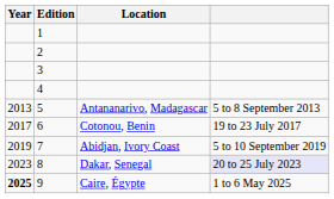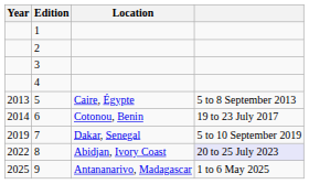 <table class="wikitable">
 <tr>
 <th>Year</th>
 <th>Edition</th>
 <th>Location</th>
 <th></th>
 </tr>
 <tr>
 <td></td>
 <td>1</td>
 <td></td>
 <td></td>
 </tr>
 <tr>
 <td></td>
 <td>2</td>
 <td></td>
 <td></td>
 </tr>
 <tr>
 <td></td>
 <td>3</td>
 <td></td>
 <td></td>
 </tr>
 <tr>
 <td></td>
 <td>4</td>
 <td></td>
 <td></td>
 </tr>
 <tr>
 <td>2013</td>
 <td>5</td>
-<td><a href='#'>Antananarivo</a>, <a href='#'>Madagascar</a></td>
+<td><a href='#'>Caire</a>, <a href='#'>Égypte</a></td>
 <td>5 to 8 September 2013</td>
 </tr>
 <tr>
-<td>2017</td>
+<td>2014</td>
 <td>6</td>
 <td><a href='#'>Cotonou</a>, <a href='#'>Benin</a></td>
 <td>19 to  23 July 2017</td>
 </tr>
 <tr>
 <td>2019</td>
 <td>7</td>
-<td><a href='#'>Abidjan</a>, <a href='#'>Ivory Coast</a></td>
+<td><a href='#'>Dakar</a>, <a href='#'>Senegal</a></td>
 <td>5 to  10 September 2019</td>
 </tr>
 <tr>
-<td>2023</td>
+<td>2022</td>
 <td>8</td>
-<td><a href='#'>Dakar</a>, <a href='#'>Senegal</a></td>
+<td><a href='#'>Abidjan</a>, <a href='#'>Ivory Coast</a></td>
 <td style="background: lavender;">20 to 25 July  2023</td>
 </tr>
 <tr>
-<td><strong>2025</strong></td>
+<td>2025</td>
 <td>9</td>
-<td><a href='#'>Caire</a>, <a href='#'>Égypte</a></td>
+<td><a href='#'>Antananarivo</a>, <a href='#'>Madagascar</a></td>
 <td>1 to 6 May 2025</td>
 </tr>
 </table>
